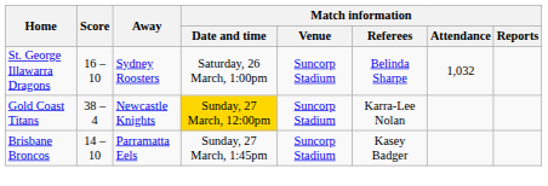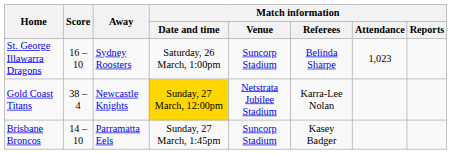 <table class="wikitable" width="100%" style="border-collapse:collapse; font-size:90%; text-align:center;">
 <tr>
 <th rowspan="2">Home</th>
 <th rowspan="2" text-align:center;>Score</th>
 <th rowspan="2">Away</th>
 <th colspan="6">Match information</th>
 </tr>
 <tr>
 <th width="18%">Date and time</th>
 <th width="14%">Venue</th>
 <th width="14%">Referees</th>
 <th width="5%">Attendance</th>
 <th width="5%">Reports</th>
 </tr>
 <tr>
 <td align="left"> <a href='#'>St. George Illawarra Dragons</a></td>
 <td>16 – 10</td>
 <td align="left"> <a href='#'>Sydney Roosters</a></td>
 <td>Saturday, 26 March, 1:00pm</td>
 <td><a href='#'>Suncorp Stadium</a></td>
 <td><a href='#'>Belinda Sharpe</a></td>
-<td>1,032</td>
+<td>1,023</td>
 <td></td>
 </tr>
 <tr>
 <td align="left"> <a href='#'>Gold Coast Titans</a></td>
 <td>38 – 4</td>
 <td align="left"> <a href='#'>Newcastle Knights</a></td>
 <td style="background: gold;">Sunday, 27 March, 12:00pm</td>
-<td><a href='#'>Suncorp Stadium</a></td>
+<td><a href='#'>Netstrata Jubilee Stadium</a></td>
 <td>Karra-Lee Nolan</td>
 <td></td>
 <td></td>
 </tr>
 <tr>
 <td align="left"> <a href='#'>Brisbane Broncos</a></td>
 <td>14 – 10</td>
 <td align="left"> <a href='#'>Parramatta Eels</a></td>
 <td>Sunday, 27 March, 1:45pm</td>
 <td><a href='#'>Suncorp Stadium</a></td>
 <td>Kasey Badger</td>
 <td></td>
 <td></td>
 </tr>
 </table>
